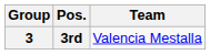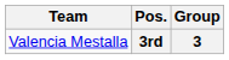 <table class="wikitable">
 <tr>
+<th>Team</th>
+<th>Pos.</th>
 <th>Group</th>
-<th>Pos.</th>
-<th>Team</th>
 </tr>
 <tr>
+<td><a href='#'>Valencia Mestalla</a></td>
+<th>3rd</th>
 <th>3</th>
-<th>3rd</th>
-<td><a href='#'>Valencia Mestalla</a></td>
 </tr>
 </table>
